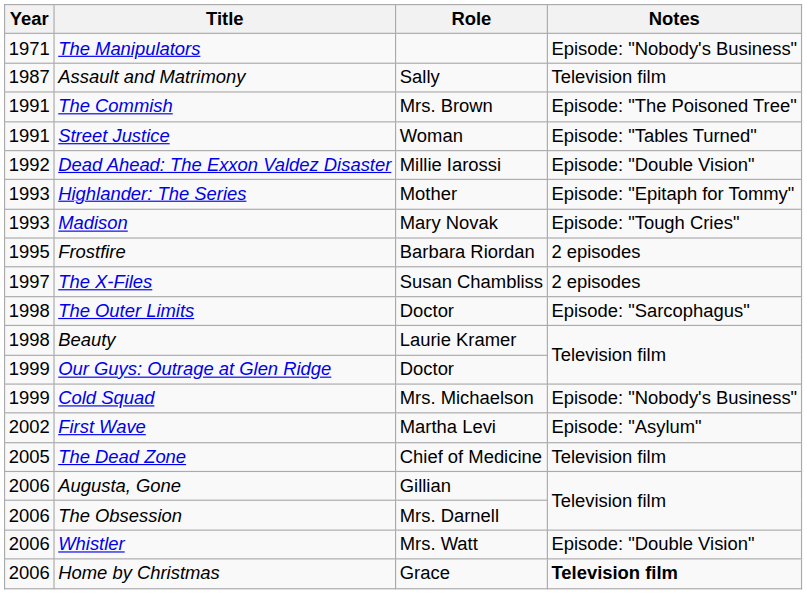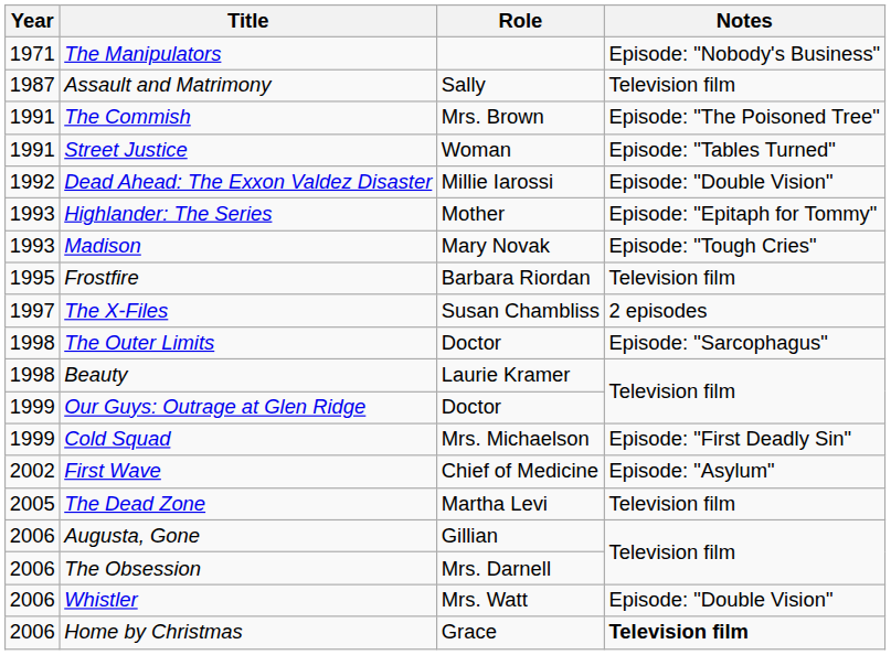 <table class="wikitable sortable">
 <tr>
 <th>Year</th>
 <th>Title</th>
 <th>Role</th>
 <th>Notes</th>
 </tr>
 <tr>
 <td>1971</td>
 <td><em><a href='#'>The Manipulators</a></em></td>
 <td></td>
 <td>Episode: "Nobody's Business"</td>
 </tr>
 <tr>
 <td>1987</td>
 <td><em>Assault and Matrimony</em></td>
 <td>Sally</td>
 <td>Television film</td>
 </tr>
 <tr>
 <td>1991</td>
 <td><em><a href='#'>The Commish</a></em></td>
 <td>Mrs. Brown</td>
 <td>Episode: "The Poisoned Tree"</td>
 </tr>
 <tr>
 <td>1991</td>
 <td><em><a href='#'>Street Justice</a></em></td>
 <td>Woman</td>
 <td>Episode: "Tables Turned"</td>
 </tr>
 <tr>
 <td>1992</td>
 <td><em><a href='#'>Dead Ahead: The Exxon Valdez Disaster</a></em></td>
 <td>Millie Iarossi</td>
 <td>Episode: "Double Vision"</td>
 </tr>
 <tr>
 <td>1993</td>
 <td><em><a href='#'>Highlander: The Series</a></em></td>
 <td>Mother</td>
 <td>Episode: "Epitaph for Tommy"</td>
 </tr>
 <tr>
 <td>1993</td>
 <td><a href='#'><em>Madison</em></a></td>
 <td>Mary Novak</td>
 <td>Episode: "Tough Cries"</td>
 </tr>
 <tr>
 <td>1995</td>
 <td><em>Frostfire</em></td>
 <td>Barbara Riordan</td>
-<td>2 episodes</td>
+<td>Television film</td>
 </tr>
 <tr>
 <td>1997</td>
 <td><em><a href='#'>The X-Files</a></em></td>
 <td>Susan Chambliss</td>
 <td>2 episodes</td>
 </tr>
 <tr>
 <td>1998</td>
 <td><a href='#'><em>The Outer Limits</em></a></td>
 <td>Doctor</td>
 <td>Episode: "Sarcophagus"</td>
 </tr>
 <tr>
 <td>1998</td>
 <td><em>Beauty</em></td>
 <td>Laurie Kramer</td>
 <td rowspan="2">Television film</td>
 </tr>
 <tr>
 <td>1999</td>
 <td><em><a href='#'>Our Guys: Outrage at Glen Ridge</a></em></td>
 <td>Doctor</td>
 </tr>
 <tr>
 <td>1999</td>
 <td><em><a href='#'>Cold Squad</a></em></td>
 <td>Mrs. Michaelson</td>
-<td>Episode: "Nobody's Business"</td>
+<td>Episode: "First Deadly Sin"</td>
 </tr>
 <tr>
 <td>2002</td>
 <td><a href='#'><em>First Wave</em></a></td>
-<td>Martha Levi</td>
+<td>Chief of Medicine</td>
 <td>Episode: "Asylum"</td>
 </tr>
 <tr>
 <td>2005</td>
 <td><a href='#'><em>The Dead Zone</em></a></td>
-<td>Chief of Medicine</td>
+<td>Martha Levi</td>
 <td>Television film</td>
 </tr>
 <tr>
 <td>2006</td>
 <td><em>Augusta, Gone</em></td>
 <td>Gillian</td>
 <td rowspan="2">Television film</td>
 </tr>
 <tr>
 <td>2006</td>
 <td><em>The Obsession</em></td>
 <td>Mrs. Darnell</td>
 </tr>
 <tr>
 <td>2006</td>
 <td><a href='#'><em>Whistler</em></a></td>
 <td>Mrs. Watt</td>
 <td>Episode: "Double Vision"</td>
 </tr>
 <tr>
 <td>2006</td>
 <td><em>Home by Christmas</em></td>
 <td>Grace</td>
 <td><strong>Television film</strong></td>
 </tr>
 </table>
